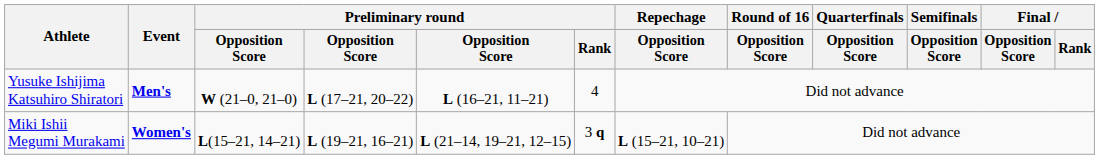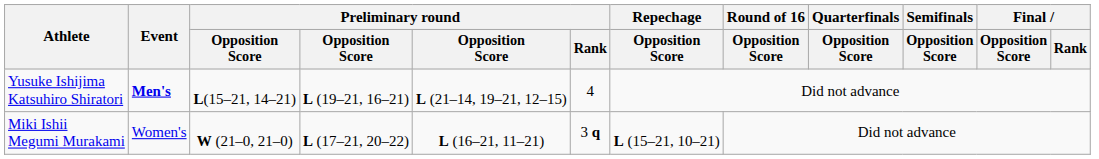 <table class=wikitable style=font-size:90%;text-align:center>
 <tr>
 <th rowspan=2>Athlete</th>
 <th rowspan=2>Event</th>
 <th colspan=4>Preliminary round</th>
 <th>Repechage</th>
 <th>Round of 16</th>
 <th>Quarterfinals</th>
 <th>Semifinals</th>
 <th colspan=2>Final / </th>
 </tr>
 <tr style=font-size:95%>
 <th>Opposition<br>Score</th>
 <th>Opposition<br>Score</th>
 <th>Opposition<br>Score</th>
 <th>Rank</th>
 <th>Opposition<br>Score</th>
 <th>Opposition<br>Score</th>
 <th>Opposition<br>Score</th>
 <th>Opposition<br>Score</th>
 <th>Opposition<br>Score</th>
 <th>Rank</th>
 </tr>
 <tr>
 <td align=left><a href='#'>Yusuke Ishijima</a><br><a href='#'>Katsuhiro Shiratori</a></td>
 <td align=left><strong><a href='#'>Men's</a></strong></td>
-<td><br><strong>W</strong> (21–0, 21–0)</td>
-<td><br><strong>L</strong> (17–21, 20–22)</td>
-<td><br><strong>L</strong> (16–21, 11–21)</td>
+<td><br><strong>L</strong>(15–21, 14–21)</td>
+<td><br><strong>L</strong> (19–21, 16–21)</td>
+<td><br><strong>L</strong> (21–14, 19–21, 12–15)</td>
 <td>4</td>
 <td colspan=6>Did not advance</td>
 </tr>
 <tr align=center>
 <td align=left><a href='#'>Miki Ishii</a><br><a href='#'>Megumi Murakami</a></td>
-<td align=left><strong><a href='#'>Women's</a></strong></td>
-<td><br><strong>L</strong>(15–21, 14–21)</td>
-<td><br><strong>L</strong> (19–21, 16–21)</td>
-<td><br><strong>L</strong> (21–14, 19–21, 12–15)</td>
+<td align=left><a href='#'>Women's</a></td>
+<td><br><strong>W</strong> (21–0, 21–0)</td>
+<td><br><strong>L</strong> (17–21, 20–22)</td>
+<td><br><strong>L</strong> (16–21, 11–21)</td>
 <td>3 <strong>q</strong></td>
 <td><br><strong>L</strong> (15–21, 10–21)</td>
 <td colspan=5>Did not advance</td>
 </tr>
 </table>
